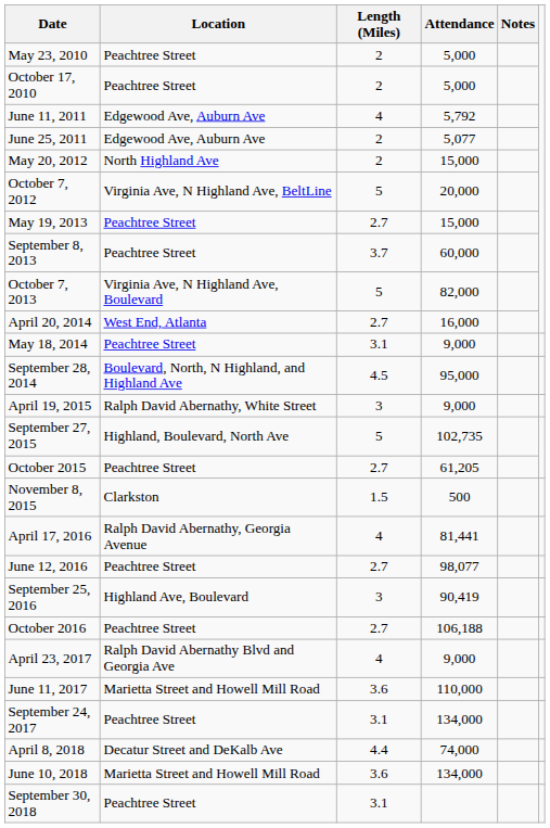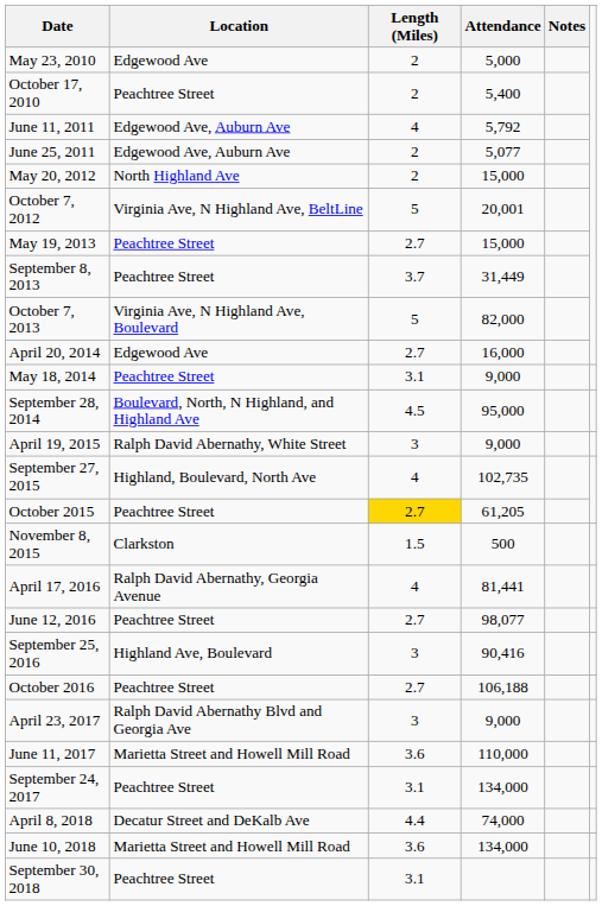 <table class="wikitable">
 <tr>
 <th scope="col" style="width:100px;">Date</th>
 <th>Location</th>
 <th>Length (Miles)</th>
 <th>Attendance</th>
 <th>Notes</th>
 </tr>
 <tr>
 <td>May 23, 2010</td>
-<td>Peachtree Street</td>
+<td>Edgewood Ave</td>
 <td style="text-align:center;">2</td>
 <td style="text-align:center;">5,000</td>
 <td></td>
 </tr>
 <tr>
 <td>October 17, 2010</td>
 <td>Peachtree Street</td>
 <td style="text-align:center;">2</td>
-<td style="text-align:center;">5,000</td>
+<td style="text-align:center;">5,400</td>
 <td></td>
 </tr>
 <tr>
 <td>June 11, 2011</td>
 <td>Edgewood Ave, <a href='#'>Auburn Ave</a></td>
 <td style="text-align:center;">4</td>
 <td style="text-align:center;">5,792</td>
 <td></td>
 </tr>
 <tr>
 <td>June 25, 2011</td>
 <td>Edgewood Ave, Auburn Ave</td>
 <td style="text-align:center;">2</td>
 <td style="text-align:center;">5,077</td>
 <td></td>
 </tr>
 <tr>
 <td>May 20, 2012</td>
 <td>North <a href='#'>Highland Ave</a></td>
 <td style="text-align:center;">2</td>
 <td style="text-align:center;">15,000</td>
 <td></td>
 </tr>
 <tr>
 <td>October 7, 2012</td>
 <td>Virginia Ave, N Highland Ave, <a href='#'>BeltLine</a></td>
 <td style="text-align:center;">5</td>
-<td style="text-align:center;">20,000</td>
+<td style="text-align:center;">20,001</td>
 <td></td>
 </tr>
 <tr>
 <td>May 19, 2013</td>
 <td><a href='#'>Peachtree Street</a></td>
 <td style="text-align:center;">2.7</td>
 <td style="text-align:center;">15,000</td>
 <td></td>
 </tr>
 <tr>
 <td>September 8, 2013</td>
 <td>Peachtree Street</td>
 <td style="text-align:center;">3.7</td>
-<td style="text-align:center;">60,000</td>
+<td style="text-align:center;">31,449</td>
 <td></td>
 </tr>
 <tr>
 <td>October 7, 2013</td>
 <td>Virginia Ave, N Highland Ave, <a href='#'>Boulevard</a></td>
 <td style="text-align:center;">5</td>
 <td style="text-align:center;">82,000</td>
 <td></td>
 </tr>
 <tr>
 <td>April 20, 2014</td>
-<td><a href='#'>West End, Atlanta</a></td>
+<td>Edgewood Ave</td>
 <td style="text-align:center;">2.7</td>
 <td style="text-align:center;">16,000</td>
 <td></td>
 </tr>
 <tr>
 <td>May 18, 2014</td>
 <td><a href='#'>Peachtree Street</a></td>
 <td style="text-align:center;">3.1</td>
 <td style="text-align:center;">9,000</td>
 <td></td>
 <td><br></td>
 </tr>
 <tr>
 <td>September 28, 2014</td>
 <td><a href='#'>Boulevard</a>, North, N Highland, and <a href='#'>Highland Ave</a></td>
 <td style="text-align:center;">4.5</td>
 <td style="text-align:center;">95,000</td>
 <td></td>
 <td><br></td>
 </tr>
 <tr>
 <td>April 19, 2015</td>
 <td>Ralph David Abernathy, White Street</td>
 <td style="text-align:center;">3</td>
 <td style="text-align:center;">9,000</td>
 <td></td>
 <td></td>
 </tr>
 <tr>
 <td>September 27, 2015</td>
 <td>Highland, Boulevard, North Ave</td>
-<td style="text-align:center;">5</td>
+<td style="text-align:center;">4</td>
 <td style="text-align:center;">102,735<br></td>
 <td></td>
 </tr>
 <tr>
 <td>October 2015</td>
 <td>Peachtree Street</td>
-<td style="text-align:center;">2.7</td>
+<td style="background: gold; text-align:center;">2.7</td>
 <td style="text-align:center;">61,205<br></td>
 <td></td>
 </tr>
 <tr>
 <td>November 8, 2015</td>
 <td>Clarkston</td>
 <td style="text-align:center;">1.5</td>
 <td style="text-align:center;">500</td>
 <td></td>
 <td></td>
 </tr>
 <tr>
 <td>April 17, 2016</td>
 <td>Ralph David Abernathy, Georgia Avenue</td>
 <td style="text-align:center;">4</td>
 <td style="text-align:center;">81,441</td>
 <td></td>
 <td></td>
 </tr>
 <tr>
 <td>June 12, 2016</td>
 <td>Peachtree Street</td>
 <td style="text-align:center;">2.7</td>
 <td style="text-align:center;">98,077</td>
 <td></td>
 <td></td>
 </tr>
 <tr>
 <td>September 25, 2016</td>
 <td>Highland Ave, Boulevard</td>
 <td style="text-align:center;">3</td>
-<td style="text-align:center;">90,419</td>
+<td style="text-align:center;">90,416</td>
 <td></td>
 <td></td>
 </tr>
 <tr>
 <td>October 2016</td>
 <td>Peachtree Street</td>
 <td style="text-align:center;">2.7</td>
 <td style="text-align:center;">106,188</td>
 <td></td>
 <td></td>
 </tr>
 <tr>
 <td>April 23, 2017</td>
 <td>Ralph David Abernathy Blvd and Georgia Ave</td>
-<td style="text-align:center;">4</td>
+<td style="text-align:center;">3</td>
 <td style="text-align:center;">9,000</td>
 <td></td>
 <td></td>
 </tr>
 <tr>
 <td>June 11, 2017</td>
 <td>Marietta Street and Howell Mill Road</td>
 <td style="text-align:center;">3.6</td>
 <td style="text-align:center;">110,000</td>
 <td></td>
 <td></td>
 </tr>
 <tr>
 <td>September 24, 2017</td>
 <td>Peachtree Street</td>
 <td style="text-align:center;">3.1</td>
 <td style="text-align:center;">134,000</td>
 <td></td>
 <td></td>
 </tr>
 <tr>
 <td>April 8, 2018</td>
 <td>Decatur Street and DeKalb Ave</td>
 <td style="text-align:center;">4.4</td>
 <td style="text-align:center;">74,000</td>
 <td></td>
 <td></td>
 </tr>
 <tr>
 <td>June 10, 2018</td>
 <td>Marietta Street and Howell Mill Road</td>
 <td style="text-align:center;">3.6</td>
 <td style="text-align:center;">134,000<br></td>
 <td></td>
 </tr>
 <tr>
 <td>September 30, 2018</td>
 <td>Peachtree Street</td>
 <td style="text-align:center;">3.1</td>
 <td></td>
 <td></td>
 <td></td>
 </tr>
 </table>
